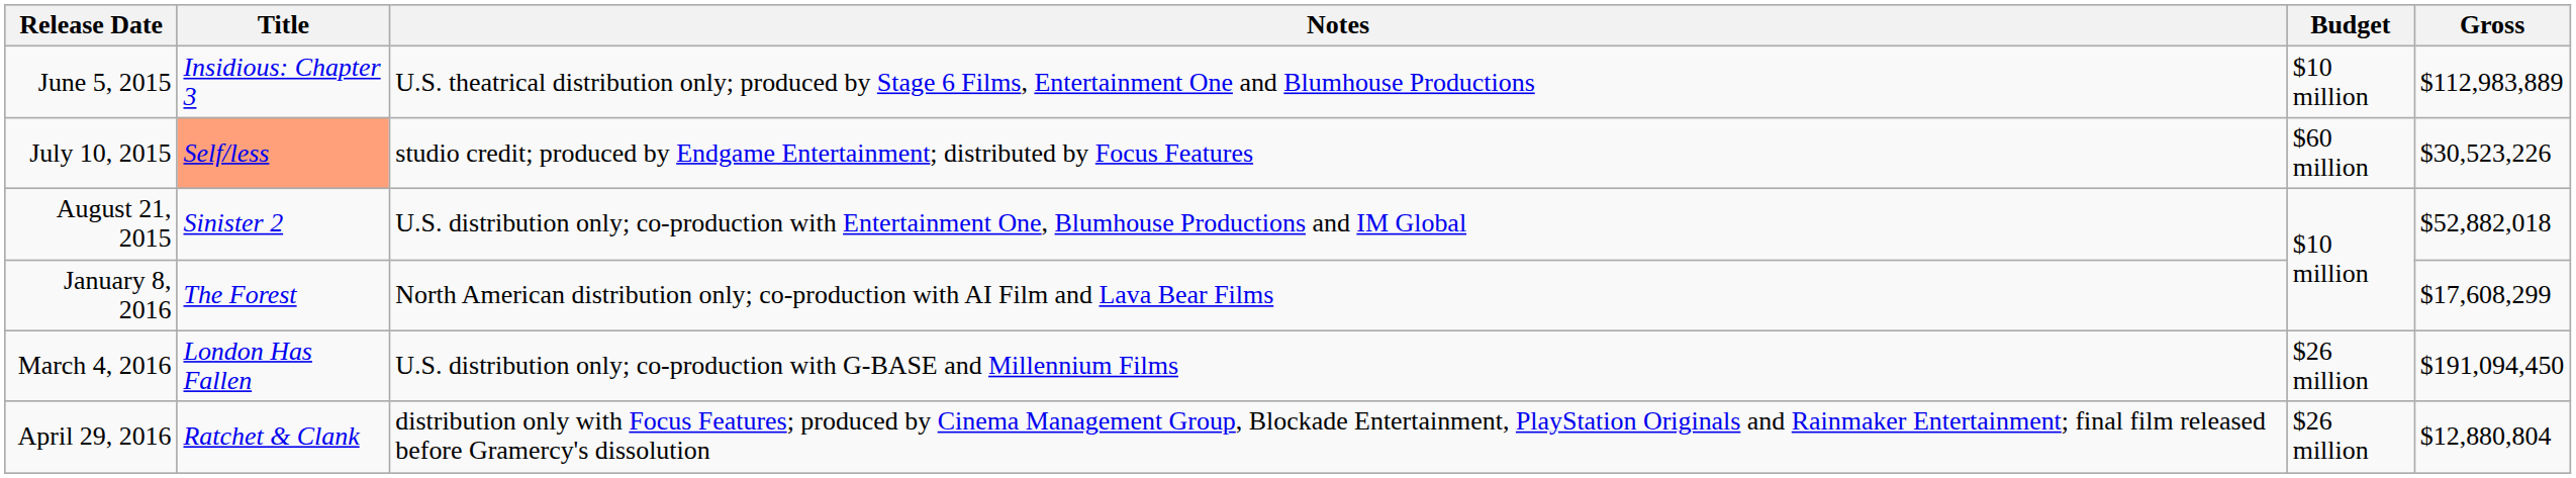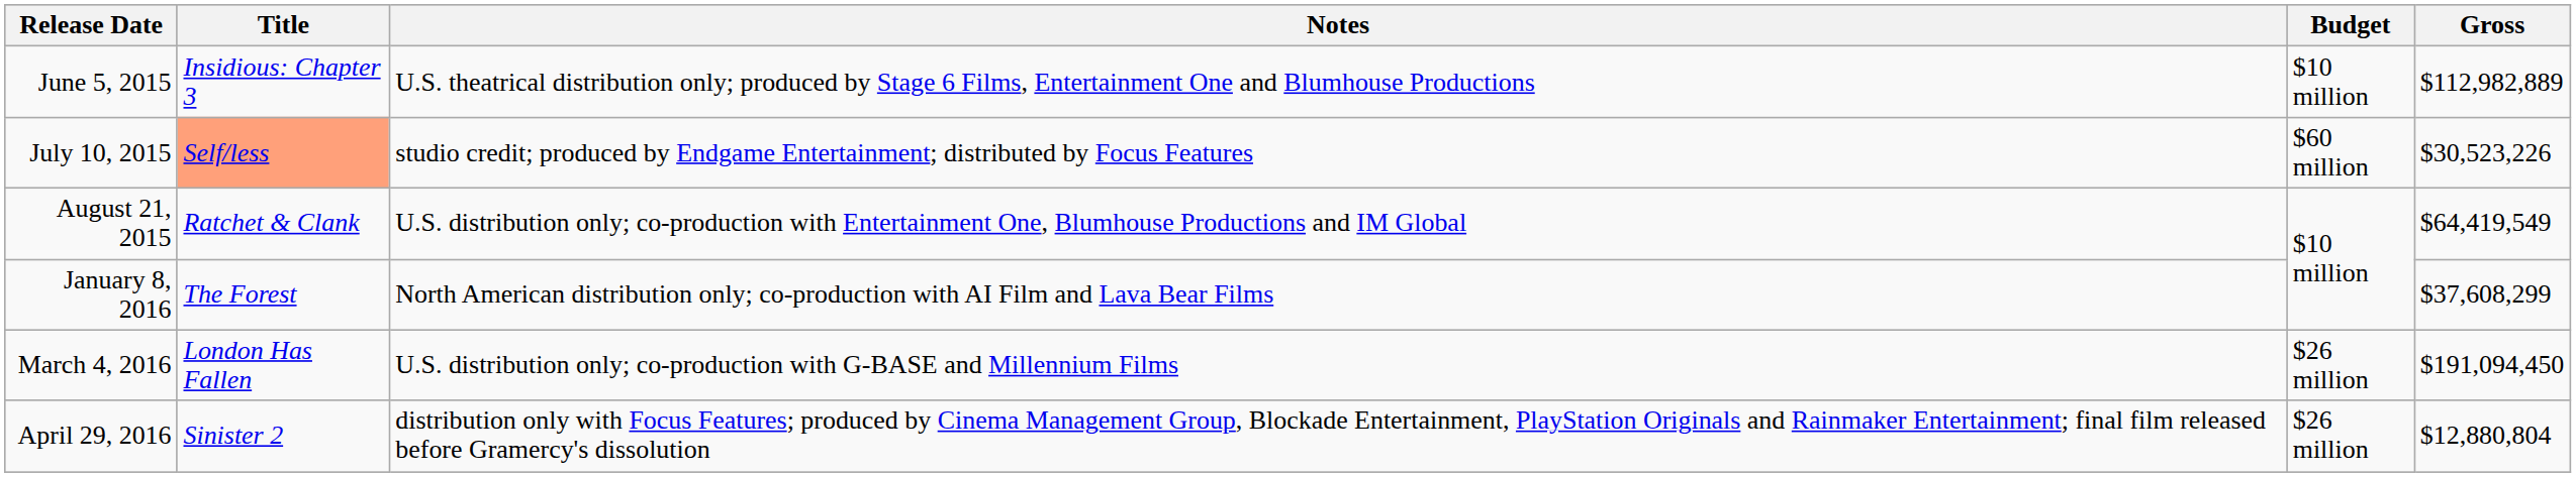 <table class="wikitable sortable">
 <tr>
 <th>Release Date</th>
 <th>Title</th>
 <th>Notes</th>
 <th>Budget</th>
 <th>Gross</th>
 </tr>
 <tr>
 <td align="right">June 5, 2015</td>
 <td><em><a href='#'>Insidious: Chapter 3</a></em></td>
 <td>U.S. theatrical distribution only; produced by <a href='#'>Stage 6 Films</a>, <a href='#'>Entertainment One</a> and <a href='#'>Blumhouse Productions</a></td>
 <td>$10 million</td>
-<td>$112,983,889</td>
+<td>$112,982,889</td>
 </tr>
 <tr>
 <td align="right">July 10, 2015</td>
 <td style="background: lightsalmon;"><em><a href='#'>Self/less</a></em></td>
 <td>studio credit; produced by <a href='#'>Endgame Entertainment</a>; distributed by <a href='#'>Focus Features</a></td>
 <td>$60 million</td>
 <td>$30,523,226</td>
 </tr>
 <tr>
 <td align="right">August 21, 2015</td>
-<td><em><a href='#'>Sinister 2</a></em></td>
+<td><em><a href='#'>Ratchet & Clank</a></em></td>
 <td>U.S. distribution only; co-production with <a href='#'>Entertainment One</a>, <a href='#'>Blumhouse Productions</a> and <a href='#'>IM Global</a></td>
 <td rowspan="2">$10 million</td>
-<td>$52,882,018</td>
+<td>$64,419,549</td>
 </tr>
 <tr>
 <td align="right">January 8, 2016</td>
 <td><em><a href='#'>The Forest</a></em></td>
 <td>North American distribution only; co-production with AI Film and <a href='#'>Lava Bear Films</a></td>
-<td>$17,608,299</td>
+<td>$37,608,299</td>
 </tr>
 <tr>
 <td align="right">March 4, 2016</td>
 <td><em><a href='#'>London Has Fallen</a></em></td>
 <td>U.S. distribution only; co-production with G-BASE and <a href='#'>Millennium Films</a></td>
 <td>$26 million</td>
 <td>$191,094,450</td>
 </tr>
 <tr>
 <td align="right">April 29, 2016</td>
-<td><em><a href='#'>Ratchet & Clank</a></em></td>
+<td><em><a href='#'>Sinister 2</a></em></td>
 <td>distribution only with <a href='#'>Focus Features</a>; produced by <a href='#'>Cinema Management Group</a>, Blockade Entertainment, <a href='#'>PlayStation Originals</a> and <a href='#'>Rainmaker Entertainment</a>; final film released before Gramercy's dissolution</td>
 <td>$26 million</td>
 <td>$12,880,804</td>
 </tr>
 </table>
